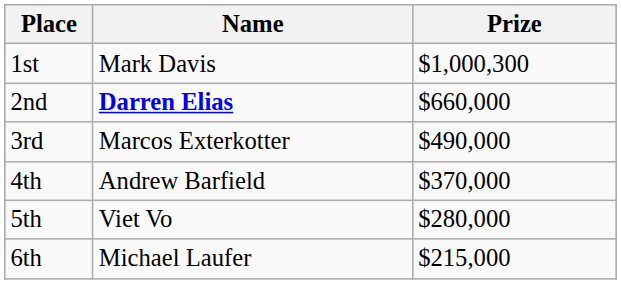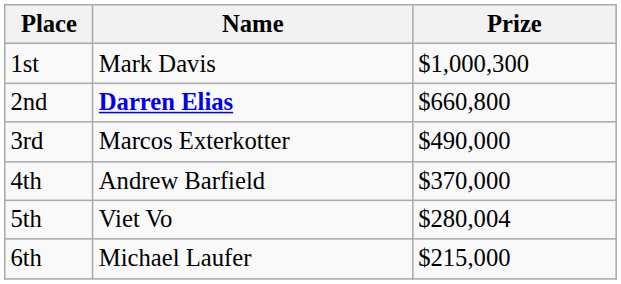 <table class="wikitable">
 <tr>
 <th style="width:50px;">Place</th>
 <th style="width:200px;">Name</th>
 <th style="width:125px;">Prize</th>
 </tr>
 <tr>
 <td>1st</td>
 <td> Mark Davis</td>
 <td>$1,000,300</td>
 </tr>
 <tr>
 <td>2nd</td>
 <td><strong> <a href='#'>Darren Elias</a></strong></td>
-<td>$660,000</td>
+<td>$660,800</td>
 </tr>
 <tr>
 <td>3rd</td>
 <td> Marcos Exterkotter</td>
 <td>$490,000</td>
 </tr>
 <tr>
 <td>4th</td>
 <td>  Andrew Barfield</td>
 <td>$370,000</td>
 </tr>
 <tr>
 <td>5th</td>
 <td> Viet Vo</td>
-<td>$280,000</td>
+<td>$280,004</td>
 </tr>
 <tr>
 <td>6th</td>
 <td> Michael Laufer</td>
 <td>$215,000</td>
 </tr>
 </table>
